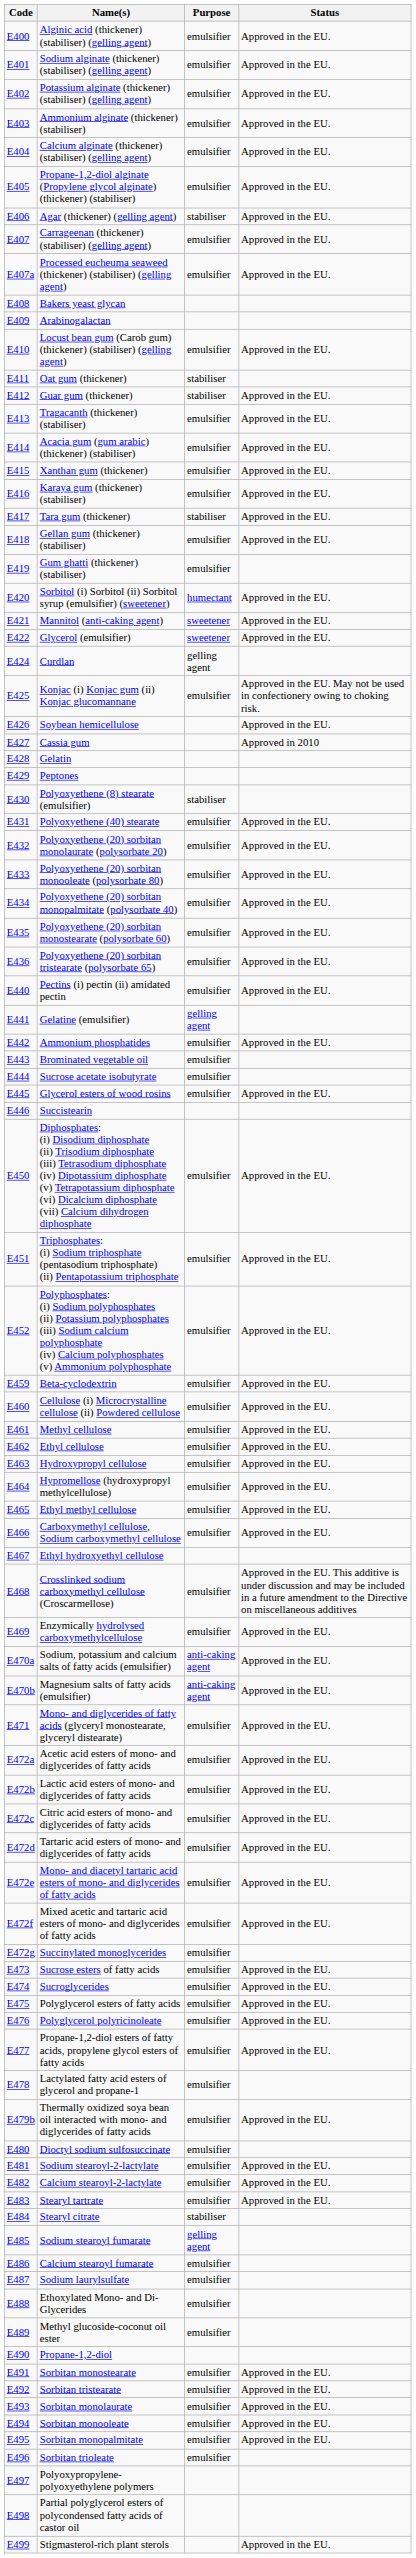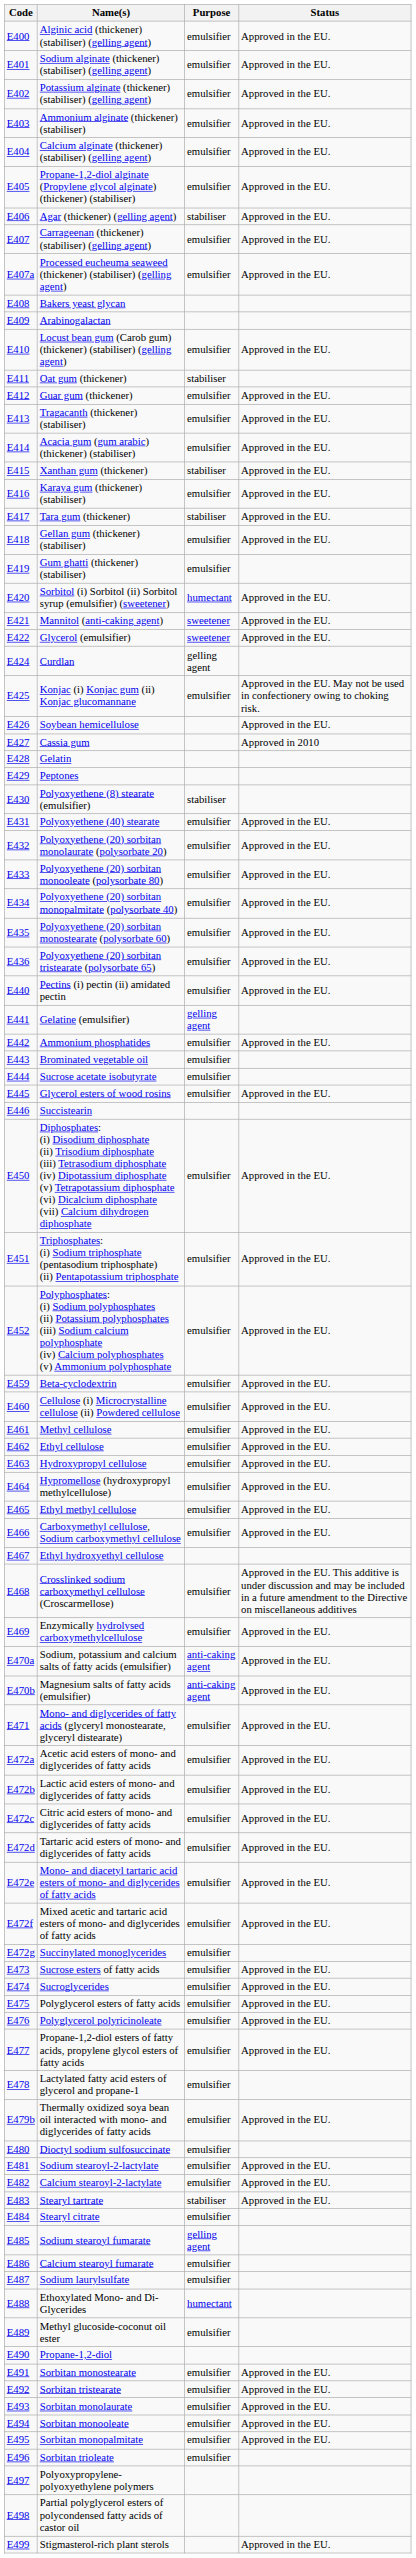 <table class="wikitable sortable">
 <tr>
 <th>Code</th>
 <th>Name(s)</th>
 <th>Purpose</th>
 <th width=250>Status</th>
 </tr>
 <tr>
 <td><a href='#'>E400</a></td>
 <td><a href='#'>Alginic acid</a> (thickener) (stabiliser) (<a href='#'>gelling agent</a>)</td>
 <td>emulsifier</td>
 <td>Approved in the EU.</td>
 </tr>
 <tr>
 <td><a href='#'>E401</a></td>
 <td><a href='#'>Sodium alginate</a> (thickener) (stabiliser) (<a href='#'>gelling agent</a>)</td>
 <td>emulsifier</td>
 <td>Approved in the EU.</td>
 </tr>
 <tr>
 <td><a href='#'>E402</a></td>
 <td><a href='#'>Potassium alginate</a> (thickener) (stabiliser) (<a href='#'>gelling agent</a>)</td>
 <td>emulsifier</td>
 <td>Approved in the EU.</td>
 </tr>
 <tr>
 <td><a href='#'>E403</a></td>
 <td><a href='#'>Ammonium alginate</a> (thickener) (stabiliser)</td>
 <td>emulsifier</td>
 <td>Approved in the EU.</td>
 </tr>
 <tr>
 <td><a href='#'>E404</a></td>
 <td><a href='#'>Calcium alginate</a> (thickener) (stabiliser) (<a href='#'>gelling agent</a>)</td>
 <td>emulsifier</td>
 <td>Approved in the EU.</td>
 </tr>
 <tr>
 <td><a href='#'>E405</a></td>
 <td><a href='#'>Propane-1,2-diol alginate</a> (<a href='#'>Propylene glycol alginate</a>) (thickener) (stabiliser)</td>
 <td>emulsifier</td>
 <td>Approved in the EU.</td>
 </tr>
 <tr>
 <td><a href='#'>E406</a></td>
 <td><a href='#'>Agar</a> (thickener) (<a href='#'>gelling agent</a>)</td>
 <td>stabiliser</td>
 <td>Approved in the EU.</td>
 </tr>
 <tr>
 <td><a href='#'>E407</a></td>
 <td><a href='#'>Carrageenan</a> (thickener) (stabiliser) (<a href='#'>gelling agent</a>)</td>
 <td>emulsifier</td>
 <td>Approved in the EU.</td>
 </tr>
 <tr>
 <td><a href='#'>E407a</a></td>
 <td><a href='#'>Processed eucheuma seaweed</a> (thickener) (stabiliser) (<a href='#'>gelling agent</a>)</td>
 <td>emulsifier</td>
 <td>Approved in the EU.</td>
 </tr>
 <tr>
 <td><a href='#'>E408</a></td>
 <td><a href='#'>Bakers yeast glycan</a></td>
 <td></td>
 <td></td>
 </tr>
 <tr>
 <td><a href='#'>E409</a></td>
 <td><a href='#'>Arabinogalactan</a></td>
 <td></td>
 <td></td>
 </tr>
 <tr>
 <td><a href='#'>E410</a></td>
 <td><a href='#'>Locust bean gum</a> (Carob gum) (thickener) (stabiliser) (<a href='#'>gelling agent</a>)</td>
 <td>emulsifier</td>
 <td>Approved in the EU.</td>
 </tr>
 <tr>
 <td><a href='#'>E411</a></td>
 <td><a href='#'>Oat gum</a> (thickener)</td>
 <td>stabiliser</td>
 <td></td>
 </tr>
 <tr>
 <td><a href='#'>E412</a></td>
 <td><a href='#'>Guar gum</a> (thickener)</td>
-<td>stabiliser</td>
+<td>emulsifier</td>
 <td>Approved in the EU.</td>
 </tr>
 <tr>
 <td><a href='#'>E413</a></td>
 <td><a href='#'>Tragacanth</a> (thickener) (stabiliser)</td>
 <td>emulsifier</td>
 <td>Approved in the EU.</td>
 </tr>
 <tr>
 <td><a href='#'>E414</a></td>
 <td><a href='#'>Acacia gum</a> (<a href='#'>gum arabic</a>) (thickener) (stabiliser)</td>
 <td>emulsifier</td>
 <td>Approved in the EU.</td>
 </tr>
 <tr>
 <td><a href='#'>E415</a></td>
 <td><a href='#'>Xanthan gum</a> (thickener)</td>
-<td>emulsifier</td>
+<td>stabiliser</td>
 <td>Approved in the EU.</td>
 </tr>
 <tr>
 <td><a href='#'>E416</a></td>
 <td><a href='#'>Karaya gum</a> (thickener) (stabiliser)</td>
 <td>emulsifier</td>
 <td>Approved in the EU.</td>
 </tr>
 <tr>
 <td><a href='#'>E417</a></td>
 <td><a href='#'>Tara gum</a> (thickener)</td>
 <td>stabiliser</td>
 <td>Approved in the EU.</td>
 </tr>
 <tr>
 <td><a href='#'>E418</a></td>
 <td><a href='#'>Gellan gum</a> (thickener) (stabiliser)</td>
 <td>emulsifier</td>
 <td>Approved in the EU.</td>
 </tr>
 <tr>
 <td><a href='#'>E419</a></td>
 <td><a href='#'>Gum ghatti</a> (thickener) (stabiliser)</td>
 <td>emulsifier</td>
 <td></td>
 </tr>
 <tr>
 <td><a href='#'>E420</a></td>
 <td><a href='#'>Sorbitol</a> (i) Sorbitol (ii) Sorbitol syrup (emulsifier) (<a href='#'>sweetener</a>)</td>
 <td><a href='#'>humectant</a></td>
 <td>Approved in the EU.</td>
 </tr>
 <tr>
 <td><a href='#'>E421</a></td>
 <td><a href='#'>Mannitol</a> (<a href='#'>anti-caking agent</a>)</td>
 <td><a href='#'>sweetener</a></td>
 <td>Approved in the EU.</td>
 </tr>
 <tr>
 <td><a href='#'>E422</a></td>
 <td><a href='#'>Glycerol</a> (emulsifier)</td>
 <td><a href='#'>sweetener</a></td>
 <td>Approved in the EU.</td>
 </tr>
 <tr>
 <td><a href='#'>E424</a></td>
 <td><a href='#'>Curdlan</a></td>
 <td>gelling agent</td>
 <td></td>
 </tr>
 <tr>
 <td><a href='#'>E425</a></td>
 <td><a href='#'>Konjac</a> (i) <a href='#'>Konjac gum</a> (ii) <a href='#'>Konjac glucomannane</a></td>
 <td>emulsifier</td>
 <td>Approved in the EU. May not be used in confectionery owing to choking risk.</td>
 </tr>
 <tr>
 <td><a href='#'>E426</a></td>
 <td><a href='#'>Soybean hemicellulose</a></td>
 <td></td>
 <td>Approved in the EU.</td>
 </tr>
 <tr>
 <td><a href='#'>E427</a></td>
 <td><a href='#'>Cassia gum</a></td>
 <td></td>
 <td>Approved in 2010</td>
 </tr>
 <tr>
 <td><a href='#'>E428</a></td>
 <td><a href='#'>Gelatin</a></td>
 <td></td>
 <td></td>
 </tr>
 <tr>
 <td><a href='#'>E429</a></td>
 <td><a href='#'>Peptones</a></td>
 <td></td>
 <td></td>
 </tr>
 <tr>
 <td><a href='#'>E430</a></td>
 <td><a href='#'>Polyoxyethene (8) stearate</a> (emulsifier)</td>
 <td>stabiliser</td>
 <td></td>
 </tr>
 <tr>
 <td><a href='#'>E431</a></td>
 <td><a href='#'>Polyoxyethene (40) stearate</a></td>
 <td>emulsifier</td>
 <td>Approved in the EU.</td>
 </tr>
 <tr>
 <td><a href='#'>E432</a></td>
 <td><a href='#'>Polyoxyethene (20) sorbitan monolaurate</a> (<a href='#'>polysorbate 20</a>)</td>
 <td>emulsifier</td>
 <td>Approved in the EU.</td>
 </tr>
 <tr>
 <td><a href='#'>E433</a></td>
 <td><a href='#'>Polyoxyethene (20) sorbitan monooleate</a> (<a href='#'>polysorbate 80</a>)</td>
 <td>emulsifier</td>
 <td>Approved in the EU.</td>
 </tr>
 <tr>
 <td><a href='#'>E434</a></td>
 <td><a href='#'>Polyoxyethene (20) sorbitan monopalmitate</a> (<a href='#'>polysorbate 40</a>)</td>
 <td>emulsifier</td>
 <td>Approved in the EU.</td>
 </tr>
 <tr>
 <td><a href='#'>E435</a></td>
 <td><a href='#'>Polyoxyethene (20) sorbitan monostearate</a> (<a href='#'>polysorbate 60</a>)</td>
 <td>emulsifier</td>
 <td>Approved in the EU.</td>
 </tr>
 <tr>
 <td><a href='#'>E436</a></td>
 <td><a href='#'>Polyoxyethene (20) sorbitan tristearate</a> (<a href='#'>polysorbate 65</a>)</td>
 <td>emulsifier</td>
 <td>Approved in the EU.</td>
 </tr>
 <tr>
 <td><a href='#'>E440</a></td>
 <td><a href='#'>Pectins</a> (i) pectin (ii) amidated pectin</td>
 <td>emulsifier</td>
 <td>Approved in the EU.</td>
 </tr>
 <tr>
 <td><a href='#'>E441</a></td>
 <td><a href='#'>Gelatine</a> (emulsifier)</td>
 <td><a href='#'>gelling agent</a></td>
 <td></td>
 </tr>
 <tr>
 <td><a href='#'>E442</a></td>
 <td><a href='#'>Ammonium phosphatides</a></td>
 <td>emulsifier</td>
 <td>Approved in the EU.</td>
 </tr>
 <tr>
 <td><a href='#'>E443</a></td>
 <td><a href='#'>Brominated vegetable oil</a></td>
 <td>emulsifier</td>
 <td></td>
 </tr>
 <tr>
 <td><a href='#'>E444</a></td>
 <td><a href='#'>Sucrose acetate isobutyrate</a></td>
 <td>emulsifier</td>
 <td></td>
 </tr>
 <tr>
 <td><a href='#'>E445</a></td>
 <td><a href='#'>Glycerol esters of wood rosins</a></td>
 <td>emulsifier</td>
 <td>Approved in the EU.</td>
 </tr>
 <tr>
 <td><a href='#'>E446</a></td>
 <td><a href='#'>Succistearin</a></td>
 <td></td>
 <td></td>
 </tr>
 <tr>
 <td><a href='#'>E450</a></td>
 <td><a href='#'>Diphosphates</a>:<br>(i) <a href='#'>Disodium diphosphate</a><br>(ii) <a href='#'>Trisodium diphosphate</a><br>(iii) <a href='#'>Tetrasodium diphosphate</a><br>(iv) <a href='#'>Dipotassium diphosphate</a><br>(v) <a href='#'>Tetrapotassium diphosphate</a><br>(vi) <a href='#'>Dicalcium diphosphate</a><br>(vii) <a href='#'>Calcium dihydrogen diphosphate</a></td>
 <td>emulsifier</td>
 <td>Approved in the EU.</td>
 </tr>
 <tr>
 <td><a href='#'>E451</a></td>
 <td><a href='#'>Triphosphates</a>:<br>(i) <a href='#'>Sodium triphosphate</a> (pentasodium triphosphate)<br>(ii) <a href='#'>Pentapotassium triphosphate</a></td>
 <td>emulsifier</td>
 <td>Approved in the EU.</td>
 </tr>
 <tr>
 <td><a href='#'>E452</a></td>
 <td><a href='#'>Polyphosphates</a>:<br>(i) <a href='#'>Sodium polyphosphates</a><br>(ii) <a href='#'>Potassium polyphosphates</a><br>(iii) <a href='#'>Sodium calcium polyphosphate</a><br>(iv) <a href='#'>Calcium polyphosphates</a><br>(v) <a href='#'>Ammonium polyphosphate</a></td>
 <td>emulsifier</td>
 <td>Approved in the EU.</td>
 </tr>
 <tr>
 <td><a href='#'>E459</a></td>
 <td><a href='#'>Beta-cyclodextrin</a></td>
 <td>emulsifier</td>
 <td>Approved in the EU.</td>
 </tr>
 <tr>
 <td><a href='#'>E460</a></td>
 <td><a href='#'>Cellulose</a> (i) <a href='#'>Microcrystalline cellulose</a> (ii) <a href='#'>Powdered cellulose</a></td>
 <td>emulsifier</td>
 <td>Approved in the EU.</td>
 </tr>
 <tr>
 <td><a href='#'>E461</a></td>
 <td><a href='#'>Methyl cellulose</a></td>
 <td>emulsifier</td>
 <td>Approved in the EU.</td>
 </tr>
 <tr>
 <td><a href='#'>E462</a></td>
 <td><a href='#'>Ethyl cellulose</a></td>
 <td>emulsifier</td>
 <td>Approved in the EU.</td>
 </tr>
 <tr>
 <td><a href='#'>E463</a></td>
 <td><a href='#'>Hydroxypropyl cellulose</a></td>
 <td>emulsifier</td>
 <td>Approved in the EU.</td>
 </tr>
 <tr>
 <td><a href='#'>E464</a></td>
 <td><a href='#'>Hypromellose</a> (hydroxypropyl methylcellulose)</td>
 <td>emulsifier</td>
 <td>Approved in the EU.</td>
 </tr>
 <tr>
 <td><a href='#'>E465</a></td>
 <td><a href='#'>Ethyl methyl cellulose</a></td>
 <td>emulsifier</td>
 <td>Approved in the EU.</td>
 </tr>
 <tr>
 <td><a href='#'>E466</a></td>
 <td><a href='#'>Carboxymethyl cellulose</a>, <a href='#'>Sodium carboxymethyl cellulose</a></td>
 <td>emulsifier</td>
 <td>Approved in the EU.</td>
 </tr>
 <tr>
 <td><a href='#'>E467</a></td>
 <td><a href='#'>Ethyl hydroxyethyl cellulose</a></td>
 <td></td>
 <td></td>
 </tr>
 <tr>
 <td><a href='#'>E468</a></td>
 <td><a href='#'>Crosslinked sodium carboxymethyl cellulose</a> (Croscarmellose)</td>
 <td>emulsifier</td>
 <td>Approved in the EU. This additive is under discussion and may be included in a future amendment to the Directive on miscellaneous additives</td>
 </tr>
 <tr>
 <td><a href='#'>E469</a></td>
 <td>Enzymically <a href='#'>hydrolysed</a> <a href='#'>carboxymethylcellulose</a></td>
 <td>emulsifier</td>
 <td>Approved in the EU.</td>
 </tr>
 <tr>
 <td><a href='#'>E470a</a></td>
 <td>Sodium, potassium and calcium salts of fatty acids (emulsifier)</td>
 <td><a href='#'>anti-caking agent</a></td>
 <td>Approved in the EU.</td>
 </tr>
 <tr>
 <td><a href='#'>E470b</a></td>
 <td>Magnesium salts of fatty acids (emulsifier)</td>
 <td><a href='#'>anti-caking agent</a></td>
 <td>Approved in the EU.</td>
 </tr>
 <tr>
 <td><a href='#'>E471</a></td>
 <td><a href='#'>Mono- and diglycerides of fatty acids</a> (glyceryl monostearate, glyceryl distearate)</td>
 <td>emulsifier</td>
 <td>Approved in the EU.</td>
 </tr>
 <tr>
 <td><a href='#'>E472a</a></td>
 <td>Acetic acid esters of mono- and diglycerides of fatty acids</td>
 <td>emulsifier</td>
 <td>Approved in the EU.</td>
 </tr>
 <tr>
 <td><a href='#'>E472b</a></td>
 <td>Lactic acid esters of mono- and diglycerides of fatty acids</td>
 <td>emulsifier</td>
 <td>Approved in the EU.</td>
 </tr>
 <tr>
 <td><a href='#'>E472c</a></td>
 <td>Citric acid esters of mono- and diglycerides of fatty acids</td>
 <td>emulsifier</td>
 <td>Approved in the EU.</td>
 </tr>
 <tr>
 <td><a href='#'>E472d</a></td>
 <td>Tartaric acid esters of mono- and diglycerides of fatty acids</td>
 <td>emulsifier</td>
 <td>Approved in the EU.</td>
 </tr>
 <tr>
 <td><a href='#'>E472e</a></td>
 <td><a href='#'>Mono- and diacetyl tartaric acid esters of mono- and diglycerides of fatty acids</a></td>
 <td>emulsifier</td>
 <td>Approved in the EU.</td>
 </tr>
 <tr>
 <td><a href='#'>E472f</a></td>
 <td>Mixed acetic and tartaric acid esters of mono- and diglycerides of fatty acids</td>
 <td>emulsifier</td>
 <td>Approved in the EU.</td>
 </tr>
 <tr>
 <td><a href='#'>E472g</a></td>
 <td><a href='#'>Succinylated monoglycerides</a></td>
 <td>emulsifier</td>
 <td></td>
 </tr>
 <tr>
 <td><a href='#'>E473</a></td>
 <td><a href='#'>Sucrose esters</a> of fatty acids</td>
 <td>emulsifier</td>
 <td>Approved in the EU.</td>
 </tr>
 <tr>
 <td><a href='#'>E474</a></td>
 <td><a href='#'>Sucroglycerides</a></td>
 <td>emulsifier</td>
 <td>Approved in the EU.</td>
 </tr>
 <tr>
 <td><a href='#'>E475</a></td>
 <td>Polyglycerol esters of fatty acids</td>
 <td>emulsifier</td>
 <td>Approved in the EU.</td>
 </tr>
 <tr>
 <td><a href='#'>E476</a></td>
 <td><a href='#'>Polyglycerol polyricinoleate</a></td>
 <td>emulsifier</td>
 <td>Approved in the EU.</td>
 </tr>
 <tr>
 <td><a href='#'>E477</a></td>
 <td>Propane-1,2-diol esters of fatty acids, propylene glycol esters of fatty acids</td>
 <td>emulsifier</td>
 <td>Approved in the EU.</td>
 </tr>
 <tr>
 <td><a href='#'>E478</a></td>
 <td>Lactylated fatty acid esters of glycerol and propane-1</td>
 <td>emulsifier</td>
 <td></td>
 </tr>
 <tr>
 <td><a href='#'>E479b</a></td>
 <td>Thermally oxidized soya bean oil interacted with mono- and diglycerides of fatty acids</td>
 <td>emulsifier</td>
 <td>Approved in the EU.</td>
 </tr>
 <tr>
 <td><a href='#'>E480</a></td>
 <td><a href='#'>Dioctyl sodium sulfosuccinate</a></td>
 <td>emulsifier</td>
 <td></td>
 </tr>
 <tr>
 <td><a href='#'>E481</a></td>
 <td><a href='#'>Sodium stearoyl-2-lactylate</a></td>
 <td>emulsifier</td>
 <td>Approved in the EU.</td>
 </tr>
 <tr>
 <td><a href='#'>E482</a></td>
 <td><a href='#'>Calcium stearoyl-2-lactylate</a></td>
 <td>emulsifier</td>
 <td>Approved in the EU.</td>
 </tr>
 <tr>
 <td><a href='#'>E483</a></td>
 <td><a href='#'>Stearyl tartrate</a></td>
-<td>emulsifier</td>
+<td>stabiliser</td>
 <td>Approved in the EU.</td>
 </tr>
 <tr>
 <td><a href='#'>E484</a></td>
 <td><a href='#'>Stearyl citrate</a></td>
-<td>stabiliser</td>
+<td>emulsifier</td>
 <td></td>
 </tr>
 <tr>
 <td><a href='#'>E485</a></td>
 <td><a href='#'>Sodium stearoyl fumarate</a></td>
 <td><a href='#'>gelling agent</a></td>
 <td></td>
 </tr>
 <tr>
 <td><a href='#'>E486</a></td>
 <td><a href='#'>Calcium stearoyl fumarate</a></td>
 <td>emulsifier</td>
 <td></td>
 </tr>
 <tr>
 <td><a href='#'>E487</a></td>
 <td><a href='#'>Sodium laurylsulfate</a></td>
 <td>emulsifier</td>
 <td></td>
 </tr>
 <tr>
 <td><a href='#'>E488</a></td>
 <td>Ethoxylated Mono- and Di-Glycerides</td>
-<td>emulsifier</td>
+<td><a href='#'>humectant</a></td>
 <td></td>
 </tr>
 <tr>
 <td><a href='#'>E489</a></td>
 <td>Methyl glucoside-coconut oil ester</td>
 <td>emulsifier</td>
 <td></td>
 </tr>
 <tr>
 <td><a href='#'>E490</a></td>
 <td><a href='#'>Propane-1,2-diol</a></td>
 <td></td>
 <td></td>
 </tr>
 <tr>
 <td><a href='#'>E491</a></td>
 <td><a href='#'>Sorbitan monostearate</a></td>
 <td>emulsifier</td>
 <td>Approved in the EU.</td>
 </tr>
 <tr>
 <td><a href='#'>E492</a></td>
 <td><a href='#'>Sorbitan tristearate</a></td>
 <td>emulsifier</td>
 <td>Approved in the EU.</td>
 </tr>
 <tr>
 <td><a href='#'>E493</a></td>
 <td><a href='#'>Sorbitan monolaurate</a></td>
 <td>emulsifier</td>
 <td>Approved in the EU.</td>
 </tr>
 <tr>
 <td><a href='#'>E494</a></td>
 <td><a href='#'>Sorbitan monooleate</a></td>
 <td>emulsifier</td>
 <td>Approved in the EU.</td>
 </tr>
 <tr>
 <td><a href='#'>E495</a></td>
 <td><a href='#'>Sorbitan monopalmitate</a></td>
 <td>emulsifier</td>
 <td>Approved in the EU.</td>
 </tr>
 <tr>
 <td><a href='#'>E496</a></td>
 <td><a href='#'>Sorbitan trioleate</a></td>
 <td>emulsifier</td>
 <td></td>
 </tr>
 <tr>
 <td><a href='#'>E497</a></td>
 <td>Polyoxypropylene-polyoxyethylene polymers</td>
 <td></td>
 <td></td>
 </tr>
 <tr>
 <td><a href='#'>E498</a></td>
 <td>Partial polyglycerol esters of polycondensed fatty acids of castor oil</td>
 <td></td>
 <td></td>
 </tr>
 <tr>
 <td><a href='#'>E499</a></td>
 <td>Stigmasterol-rich plant sterols</td>
 <td></td>
 <td>Approved in the EU.</td>
 </tr>
 </table>
